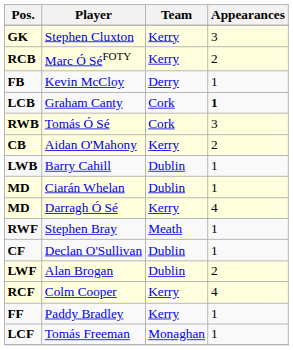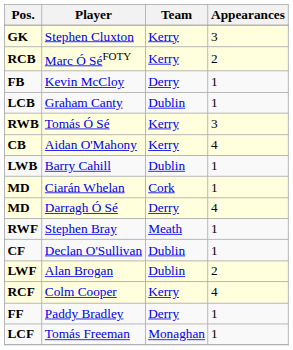 <table class="wikitable">
 <tr>
 <th>Pos.</th>
 <th>Player</th>
 <th>Team</th>
 <th>Appearances</th>
 </tr>
 <tr>
 </tr>
 <tr bgcolor=#FFFFDD>
 <td><strong>GK</strong></td>
 <td> <a href='#'>Stephen Cluxton</a></td>
 <td><a href='#'>Kerry</a></td>
 <td>3</td>
 </tr>
 <tr bgcolor=#FFFFDD>
 <td><strong>RCB</strong></td>
 <td> <a href='#'>Marc Ó Sé</a><sup>FOTY</sup></td>
 <td><a href='#'>Kerry</a></td>
 <td>2</td>
 </tr>
 <tr>
 <td><strong>FB</strong></td>
 <td> <a href='#'>Kevin McCloy</a></td>
 <td><a href='#'>Derry</a></td>
 <td>1</td>
 </tr>
 <tr>
 <td><strong>LCB</strong></td>
 <td> <a href='#'>Graham Canty</a></td>
-<td><a href='#'>Cork</a></td>
-<td><strong>1</strong></td>
+<td><a href='#'>Dublin</a></td>
+<td>1</td>
 </tr>
 <tr bgcolor=#FFFFDD>
 <td><strong>RWB</strong></td>
 <td> <a href='#'>Tomás Ó Sé</a></td>
-<td><a href='#'>Cork</a></td>
+<td><a href='#'>Kerry</a></td>
 <td>3</td>
 </tr>
 <tr bgcolor=#FFFFDD>
 <td><strong>CB</strong></td>
 <td> <a href='#'>Aidan O'Mahony</a></td>
 <td><a href='#'>Kerry</a></td>
-<td>2</td>
+<td>4</td>
 </tr>
 <tr>
 <td><strong>LWB</strong></td>
 <td> <a href='#'>Barry Cahill</a></td>
 <td><a href='#'>Dublin</a></td>
 <td>1</td>
 </tr>
 <tr bgcolor=#FFFFDD>
 <td><strong>MD</strong></td>
 <td> <a href='#'>Ciarán Whelan</a></td>
-<td><a href='#'>Dublin</a></td>
+<td><a href='#'>Cork</a></td>
 <td>1</td>
 </tr>
 <tr bgcolor=#FFFFDD>
 <td><strong>MD</strong></td>
 <td> <a href='#'>Darragh Ó Sé</a></td>
-<td><a href='#'>Kerry</a></td>
+<td><a href='#'>Derry</a></td>
 <td>4</td>
 </tr>
 <tr>
 <td><strong>RWF</strong></td>
 <td> <a href='#'>Stephen Bray</a></td>
 <td><a href='#'>Meath</a></td>
 <td>1</td>
 </tr>
 <tr>
 <td><strong>CF</strong></td>
 <td> <a href='#'>Declan O'Sullivan</a></td>
 <td><a href='#'>Dublin</a></td>
 <td>1</td>
 </tr>
 <tr bgcolor=#FFFFDD>
 <td><strong>LWF</strong></td>
 <td> <a href='#'>Alan Brogan</a></td>
 <td><a href='#'>Dublin</a></td>
 <td>2</td>
 </tr>
 <tr bgcolor=#FFFFDD>
 <td><strong>RCF</strong></td>
 <td> <a href='#'>Colm Cooper</a></td>
 <td><a href='#'>Kerry</a></td>
 <td>4</td>
 </tr>
 <tr>
 <td><strong>FF</strong></td>
 <td> <a href='#'>Paddy Bradley</a></td>
-<td><a href='#'>Kerry</a></td>
+<td><a href='#'>Derry</a></td>
 <td>1</td>
 </tr>
 <tr>
 <td><strong>LCF</strong></td>
 <td> <a href='#'>Tomás Freeman</a></td>
 <td><a href='#'>Monaghan</a></td>
 <td>1</td>
 </tr>
 <tr>
 </tr>
 </table>
